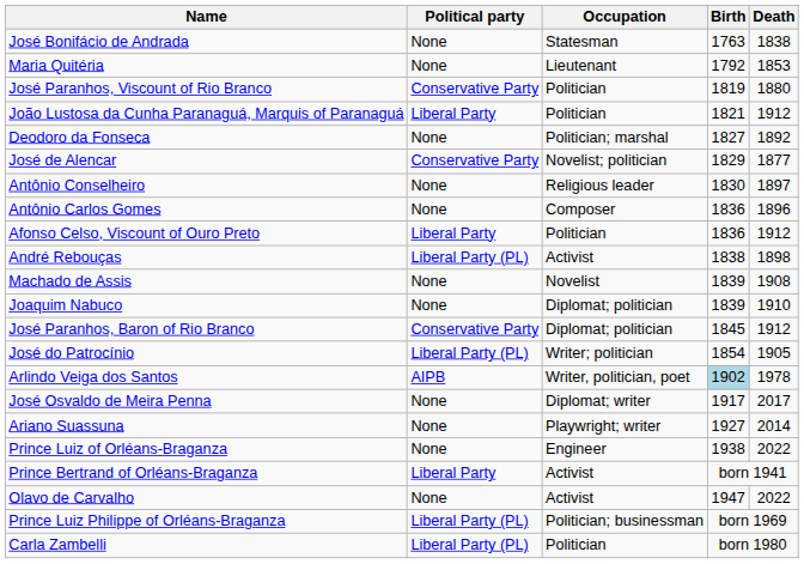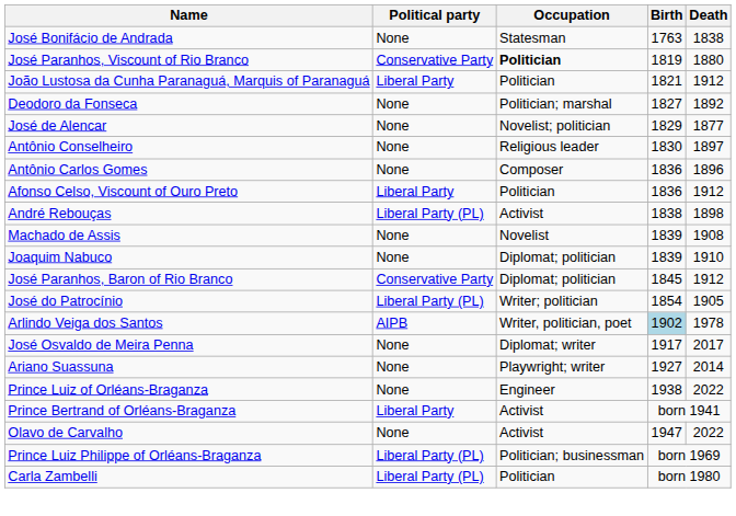 <table class=wikitable>
 <tr>
 <th>Name</th>
 <th>Political party</th>
 <th>Occupation</th>
 <th>Birth</th>
 <th>Death</th>
 </tr>
 <tr>
 <td><a href='#'>José Bonifácio de Andrada</a></td>
 <td>None</td>
 <td>Statesman</td>
 <td style="text-align:center">1763</td>
 <td style="text-align:center">1838</td>
 </tr>
 <tr>
-<td><a href='#'>Maria Quitéria</a></td>
-<td>None</td>
-<td>Lieutenant</td>
-<td style="text-align:center">1792</td>
-<td style="text-align:center">1853</td>
-</tr>
-<tr>
 <td><a href='#'>José Paranhos, Viscount of Rio Branco</a></td>
 <td><a href='#'>Conservative Party</a></td>
-<td>Politician</td>
+<td><strong>Politician</strong></td>
 <td style="text-align:center">1819</td>
 <td style="text-align:center">1880</td>
 </tr>
 <tr>
 <td><a href='#'>João Lustosa da Cunha Paranaguá, Marquis of Paranaguá</a></td>
 <td><a href='#'>Liberal Party</a></td>
 <td>Politician</td>
 <td style="text-align:center">1821</td>
 <td style="text-align:center">1912</td>
 </tr>
 <tr>
 <td><a href='#'>Deodoro da Fonseca</a></td>
 <td>None</td>
 <td>Politician; marshal</td>
 <td style="text-align:center">1827</td>
 <td style="text-align:center">1892</td>
 </tr>
 <tr>
 <td><a href='#'>José de Alencar</a></td>
-<td><a href='#'>Conservative Party</a></td>
+<td>None</td>
 <td>Novelist; politician</td>
 <td style="text-align:center">1829</td>
 <td style="text-align:center">1877</td>
 </tr>
 <tr>
 <td><a href='#'>Antônio Conselheiro</a></td>
 <td>None</td>
 <td>Religious leader</td>
 <td style="text-align:center">1830</td>
 <td style="text-align:center">1897</td>
 </tr>
 <tr>
 <td><a href='#'>Antônio Carlos Gomes</a></td>
 <td>None</td>
 <td>Composer</td>
 <td style="text-align:center">1836</td>
 <td style="text-align:center">1896</td>
 </tr>
 <tr>
 <td><a href='#'>Afonso Celso, Viscount of Ouro Preto</a></td>
 <td><a href='#'>Liberal Party</a></td>
 <td>Politician</td>
 <td style="text-align:center">1836</td>
 <td style="text-align:center">1912</td>
 </tr>
 <tr>
 <td><a href='#'>André Rebouças</a></td>
 <td><a href='#'>Liberal Party (PL)</a></td>
 <td>Activist</td>
 <td style="text-align:center">1838</td>
 <td style="text-align:center">1898</td>
 </tr>
 <tr>
 <td><a href='#'>Machado de Assis</a></td>
 <td>None</td>
 <td>Novelist</td>
 <td style="text-align:center">1839</td>
 <td style="text-align:center">1908</td>
 </tr>
 <tr>
 <td><a href='#'>Joaquim Nabuco</a></td>
 <td>None</td>
 <td>Diplomat; politician</td>
 <td style="text-align:center">1839</td>
 <td style="text-align:center">1910</td>
 </tr>
 <tr>
 <td><a href='#'>José Paranhos, Baron of Rio Branco</a></td>
 <td><a href='#'>Conservative Party</a></td>
 <td>Diplomat; politician</td>
 <td style="text-align:center">1845</td>
 <td style="text-align:center">1912</td>
 </tr>
 <tr>
 <td><a href='#'>José do Patrocínio</a></td>
 <td><a href='#'>Liberal Party (PL)</a></td>
 <td>Writer; politician</td>
 <td style="text-align:center">1854</td>
 <td style="text-align:center">1905</td>
 </tr>
 <tr>
 <td><a href='#'>Arlindo Veiga dos Santos</a></td>
 <td><a href='#'>AIPB</a></td>
 <td>Writer, politician, poet</td>
 <td style="background: lightblue; text-align:center">1902</td>
 <td style="text-align:center">1978</td>
 </tr>
 <tr>
 <td><a href='#'>José Osvaldo de Meira Penna</a></td>
 <td>None</td>
 <td>Diplomat; writer</td>
 <td style="text-align:center">1917</td>
 <td style="text-align:center">2017</td>
 </tr>
 <tr>
 <td><a href='#'>Ariano Suassuna</a></td>
 <td>None</td>
 <td>Playwright; writer</td>
 <td style="text-align:center">1927</td>
 <td style="text-align:center">2014</td>
 </tr>
 <tr>
 <td><a href='#'>Prince Luiz of Orléans-Braganza</a></td>
 <td>None</td>
 <td>Engineer</td>
 <td style="text-align:center">1938</td>
 <td style="text-align:center">2022</td>
 </tr>
 <tr>
 <td><a href='#'>Prince Bertrand of Orléans-Braganza</a></td>
 <td><a href='#'>Liberal Party</a></td>
 <td>Activist</td>
 <td style="text-align:center"; colspan="2">born 1941</td>
 </tr>
 <tr>
 <td><a href='#'>Olavo de Carvalho</a></td>
 <td>None</td>
 <td>Activist</td>
 <td style="text-align:center">1947</td>
 <td style="text-align:center">2022</td>
 </tr>
 <tr>
 <td><a href='#'>Prince Luiz Philippe of Orléans-Braganza</a></td>
 <td><a href='#'>Liberal Party (PL)</a></td>
 <td>Politician; businessman</td>
 <td style="text-align:center"; colspan="2">born 1969</td>
 </tr>
 <tr>
 <td><a href='#'>Carla Zambelli</a></td>
 <td><a href='#'>Liberal Party (PL)</a></td>
 <td>Politician</td>
 <td style="text-align:center"; colspan="2">born 1980</td>
 </tr>
 </table>
